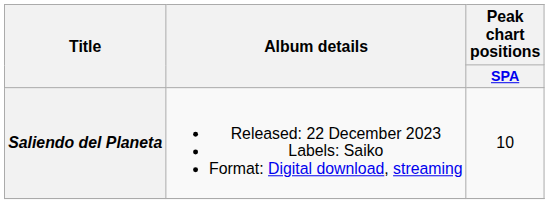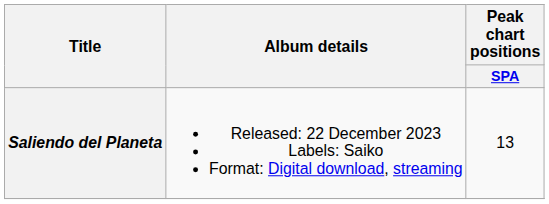 <table class="wikitable plainrowheaders" style="text-align: center;">
 <tr>
 <th scope="col" rowspan="2">Title</th>
 <th scope="col" rowspan="2">Album details</th>
 <th scope="col" colspan="2">Peak chart positions</th>
 </tr>
 <tr>
 <th scope="col" style="width:3em;font-size:90%;"><a href='#'>SPA</a></th>
 </tr>
 <tr>
 <th scope="row"><em>Saliendo del Planeta</em></th>
 <td><br><ul><li>Released: 22 December 2023</li><li>Labels: Saiko</li><li>Format: <a href='#'>Digital download</a>, <a href='#'>streaming</a></li></ul></td>
-<td>10</td>
+<td>13</td>
 </tr>
 <tr>
 </tr>
 </table>
